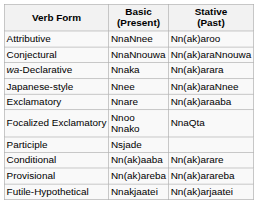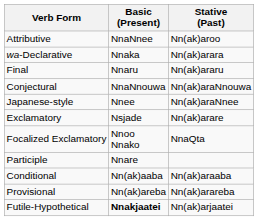 <table class="wikitable">
 <tr>
 <th>Verb Form</th>
 <th>Basic<br>(Present)</th>
 <th>Stative<br>(Past)</th>
 </tr>
 <tr>
 <td>Attributive</td>
 <td>NnaNnee</td>
 <td>Nn(ak)aroo</td>
 </tr>
 <tr>
+<td><em>wa</em>-Declarative</td>
+<td>Nnaka</td>
+<td>Nn(ak)arara</td>
+</tr>
+<tr>
+<td>Final</td>
+<td>Nnaru</td>
+<td>Nn(ak)araru</td>
+</tr>
+<tr>
 <td>Conjectural</td>
 <td>NnaNnouwa</td>
 <td>Nn(ak)araNnouwa</td>
-</tr>
-<tr>
-<td><em>wa</em>-Declarative</td>
-<td>Nnaka</td>
-<td>Nn(ak)arara</td>
 </tr>
 <tr>
 <td>Japanese-style</td>
 <td>Nnee</td>
 <td>Nn(ak)araNnee</td>
 </tr>
 <tr>
 <td>Exclamatory</td>
-<td>Nnare</td>
-<td>Nn(ak)araaba</td>
+<td>Nsjade</td>
+<td>Nn(ak)arare</td>
 </tr>
 <tr>
 <td>Focalized Exclamatory</td>
 <td>Nnoo<br>Nnako</td>
 <td>NnaQta</td>
 </tr>
 <tr>
 <td>Participle</td>
-<td>Nsjade</td>
+<td>Nnare</td>
 <td></td>
 </tr>
 <tr>
 <td>Conditional</td>
 <td>Nn(ak)aaba</td>
-<td>Nn(ak)arare</td>
+<td>Nn(ak)araaba</td>
 </tr>
 <tr>
 <td>Provisional</td>
 <td>Nn(ak)areba</td>
 <td>Nn(ak)arareba</td>
 </tr>
 <tr>
 <td>Futile-Hypothetical</td>
-<td>Nnakjaatei</td>
+<td><strong>Nnakjaatei</strong></td>
 <td>Nn(ak)arjaatei</td>
 </tr>
 </table>
